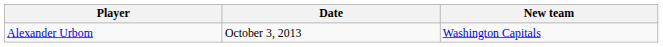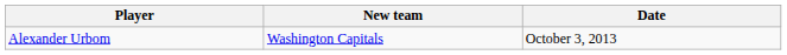 <table class="wikitable" style="width:100%;">
 <tr style="text-align:center; background:#ddd;">
 <th style="width:33%;">Player</th>
+<th style="width:33%;">New team</th>
 <th style="width:33%;">Date</th>
-<th style="width:33%;">New team</th>
 </tr>
 <tr>
 <td><a href='#'>Alexander Urbom</a></td>
+<td><a href='#'>Washington Capitals</a></td>
 <td>October 3, 2013</td>
-<td><a href='#'>Washington Capitals</a></td>
 </tr>
 </table>
